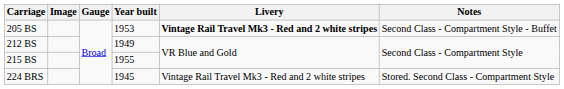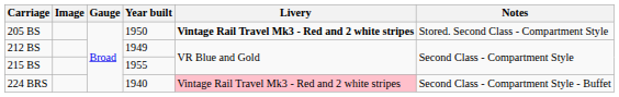 <table class="wikitable">
 <tr>
 <th>Carriage</th>
 <th>Image</th>
 <th>Gauge</th>
 <th>Year built</th>
 <th>Livery</th>
 <th>Notes</th>
 </tr>
 <tr>
 <td>205 BS</td>
 <td></td>
 <td rowspan="4"><a href='#'>Broad</a></td>
-<td>1953</td>
+<td>1950</td>
 <td><strong>Vintage Rail Travel Mk3 - Red and 2 white stripes</strong></td>
-<td>Second Class - Compartment Style - Buffet</td>
+<td>Stored. Second Class - Compartment Style</td>
 </tr>
 <tr>
 <td>212 BS</td>
 <td></td>
 <td>1949</td>
 <td rowspan="2">VR Blue and Gold</td>
 <td rowspan="2">Second Class - Compartment Style</td>
 </tr>
 <tr>
 <td>215 BS</td>
 <td></td>
 <td>1955</td>
 </tr>
 <tr>
 <td>224 BRS</td>
 <td></td>
-<td>1945</td>
-<td>Vintage Rail Travel Mk3 - Red and 2 white stripes</td>
-<td>Stored. Second Class - Compartment Style</td>
+<td>1940</td>
+<td style="background: pink;">Vintage Rail Travel Mk3 - Red and 2 white stripes</td>
+<td>Second Class - Compartment Style - Buffet</td>
 </tr>
 </table>
